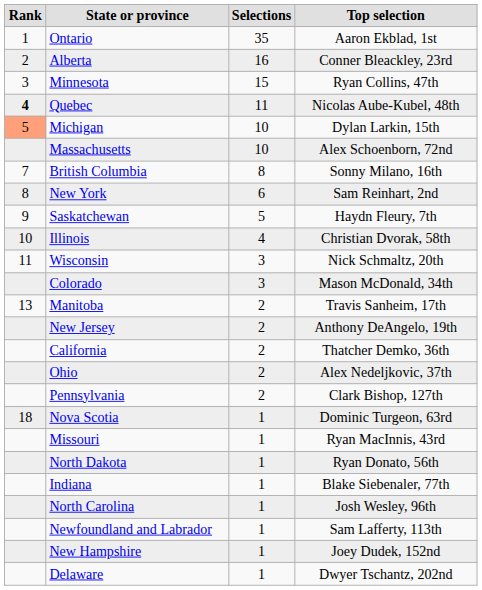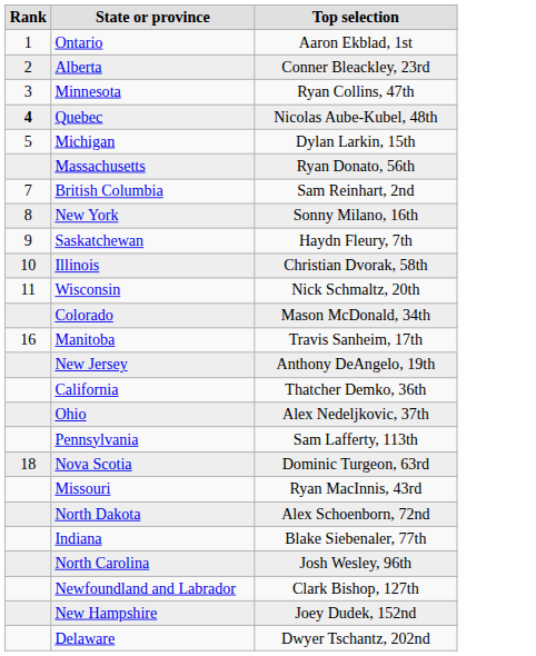 <table class="wikitable" style="text-align: center">
 <tr>
 <th style="background:#e0e0e0; width:2.5em;">Rank</th>
 <th style="background:#e0e0e0; width:12.5em;">State or province</th>
-<th style="background:#e0e0e0; width:4em;">Selections</th>
 <th style="background:#e0e0e0; width:12.5em;">Top selection</th>
 </tr>
 <tr>
 <td>1</td>
 <td style="text-align:left;"> <a href='#'>Ontario</a></td>
-<td>35</td>
 <td>Aaron Ekblad, 1st<br></td>
 </tr>
 <tr bgcolor="eeeeee">
 <td>2</td>
 <td style="text-align:left;"> <a href='#'>Alberta</a></td>
-<td>16</td>
 <td>Conner Bleackley, 23rd<br></td>
 </tr>
 <tr>
 <td>3</td>
 <td style="text-align:left;"> <a href='#'>Minnesota</a></td>
-<td>15</td>
 <td>Ryan Collins, 47th<br></td>
 </tr>
 <tr bgcolor="eeeeee">
 <td><strong>4</strong></td>
 <td style="text-align:left;"> <a href='#'>Quebec</a></td>
-<td>11</td>
 <td>Nicolas Aube-Kubel, 48th<br></td>
 </tr>
 <tr>
-<td style="background: lightsalmon;">5</td>
+<td>5</td>
 <td style="text-align:left;"> <a href='#'>Michigan</a></td>
-<td>10</td>
 <td>Dylan Larkin, 15th<br></td>
 </tr>
 <tr bgcolor="eeeeee">
 <td></td>
 <td style="text-align:left;"> <a href='#'>Massachusetts</a></td>
-<td>10</td>
-<td>Alex Schoenborn, 72nd</td>
+<td>Ryan Donato, 56th<br></td>
 </tr>
 <tr>
 <td>7</td>
 <td style="text-align:left;"> <a href='#'>British Columbia</a></td>
-<td>8</td>
-<td>Sonny Milano, 16th<br></td>
+<td>Sam Reinhart, 2nd<br></td>
 </tr>
 <tr bgcolor="eeeeee">
 <td>8</td>
 <td style="text-align:left;"> <a href='#'>New York</a></td>
-<td>6</td>
-<td>Sam Reinhart, 2nd<br></td>
+<td>Sonny Milano, 16th<br></td>
 </tr>
 <tr>
 <td>9</td>
 <td style="text-align:left;"> <a href='#'>Saskatchewan</a></td>
-<td>5</td>
 <td>Haydn Fleury, 7th<br></td>
 </tr>
 <tr bgcolor="eeeeee">
 <td>10</td>
 <td style="text-align:left;"> <a href='#'>Illinois</a></td>
-<td>4</td>
 <td>Christian Dvorak, 58th<br></td>
 </tr>
 <tr>
 <td>11</td>
 <td style="text-align:left;"> <a href='#'>Wisconsin</a></td>
-<td>3</td>
 <td>Nick Schmaltz, 20th<br></td>
 </tr>
 <tr bgcolor="eeeeee">
 <td></td>
 <td style="text-align:left;"> <a href='#'>Colorado</a></td>
-<td>3</td>
 <td>Mason McDonald, 34th</td>
 </tr>
 <tr>
-<td>13</td>
+<td>16</td>
 <td style="text-align:left;"> <a href='#'>Manitoba</a></td>
-<td>2</td>
 <td>Travis Sanheim, 17th<br></td>
 </tr>
 <tr bgcolor="eeeeee">
 <td></td>
 <td style="text-align:left;"> <a href='#'>New Jersey</a></td>
-<td>2</td>
 <td>Anthony DeAngelo, 19th<br></td>
 </tr>
 <tr>
 <td></td>
 <td style="text-align:left;"> <a href='#'>California</a></td>
-<td>2</td>
 <td>Thatcher Demko, 36th<br></td>
 </tr>
 <tr bgcolor="eeeeee">
 <td></td>
 <td style="text-align:left;"> <a href='#'>Ohio</a></td>
-<td>2</td>
 <td>Alex Nedeljkovic, 37th<br></td>
 </tr>
 <tr>
 <td></td>
 <td style="text-align:left;"> <a href='#'>Pennsylvania</a></td>
-<td>2</td>
-<td>Clark Bishop, 127th</td>
+<td>Sam Lafferty, 113th<br></td>
 </tr>
 <tr bgcolor="eeeeee">
 <td>18</td>
 <td style="text-align:left;"> <a href='#'>Nova Scotia</a></td>
-<td>1</td>
 <td>Dominic Turgeon, 63rd<br></td>
 </tr>
 <tr>
 <td></td>
 <td style="text-align:left;"> <a href='#'>Missouri</a></td>
-<td>1</td>
 <td>Ryan MacInnis, 43rd</td>
 </tr>
 <tr bgcolor="eeeeee">
 <td></td>
 <td style="text-align:left;"> <a href='#'>North Dakota</a></td>
-<td>1</td>
-<td>Ryan Donato, 56th<br></td>
+<td>Alex Schoenborn, 72nd</td>
 </tr>
 <tr>
 <td></td>
 <td style="text-align:left;"> <a href='#'>Indiana</a></td>
-<td>1</td>
 <td>Blake Siebenaler, 77th</td>
 </tr>
 <tr bgcolor="eeeeee">
 <td></td>
 <td style="text-align:left;"> <a href='#'>North Carolina</a></td>
-<td>1</td>
 <td>Josh Wesley, 96th</td>
 </tr>
 <tr>
 <td></td>
 <td style="text-align:left;"> <a href='#'>Newfoundland and Labrador</a></td>
-<td>1</td>
-<td>Sam Lafferty, 113th<br></td>
+<td>Clark Bishop, 127th</td>
 </tr>
 <tr bgcolor="eeeeee">
 <td></td>
 <td style="text-align:left;"> <a href='#'>New Hampshire</a></td>
-<td>1</td>
 <td>Joey Dudek, 152nd</td>
 </tr>
 <tr>
 <td></td>
 <td style="text-align:left;"> <a href='#'>Delaware</a></td>
-<td>1</td>
 <td>Dwyer Tschantz, 202nd</td>
 </tr>
 </table>
